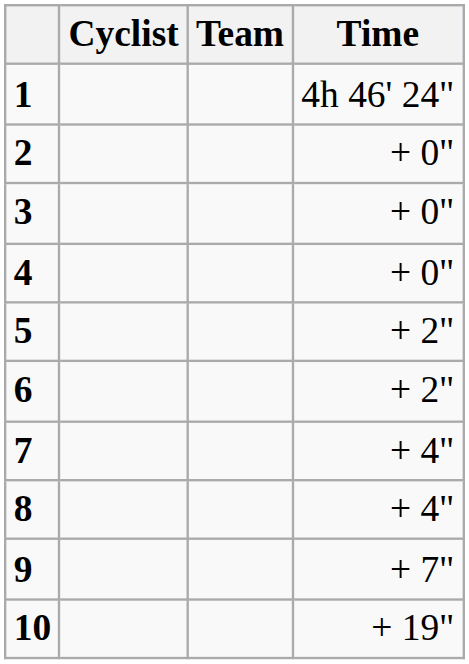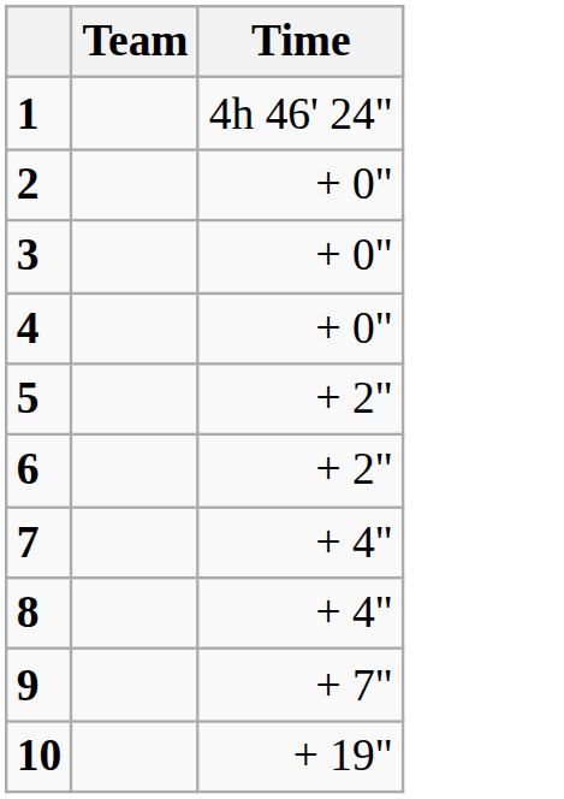 <table class="wikitable">
 <tr style="background:#ccccff;">
 <th></th>
-<th>Cyclist</th>
 <th>Team</th>
 <th>Time</th>
 </tr>
 <tr>
 <td><strong>1</strong></td>
 <td><strong></strong></td>
-<td><strong></strong></td>
 <td align=right>4h 46' 24"</td>
 </tr>
 <tr>
 <td><strong>2</strong></td>
-<td></td>
 <td></td>
 <td align=right>+ 0"</td>
 </tr>
 <tr>
 <td><strong>3</strong></td>
 <td></td>
-<td></td>
 <td align=right>+ 0"</td>
 </tr>
 <tr>
 <td><strong>4</strong></td>
-<td></td>
 <td></td>
 <td align=right>+ 0"</td>
 </tr>
 <tr>
 <td><strong>5</strong></td>
 <td></td>
-<td></td>
 <td align=right>+ 2"</td>
 </tr>
 <tr>
 <td><strong>6</strong></td>
-<td></td>
 <td></td>
 <td align=right>+ 2"</td>
 </tr>
 <tr>
 <td><strong>7</strong></td>
 <td></td>
-<td></td>
 <td align=right>+ 4"</td>
 </tr>
 <tr>
 <td><strong>8</strong></td>
-<td></td>
 <td></td>
 <td align=right>+ 4"</td>
 </tr>
 <tr>
 <td><strong>9</strong></td>
 <td></td>
-<td></td>
 <td align=right>+ 7"</td>
 </tr>
 <tr>
 <td><strong>10</strong></td>
 <td></td>
-<td></td>
 <td align=right>+ 19"</td>
 </tr>
 </table>
